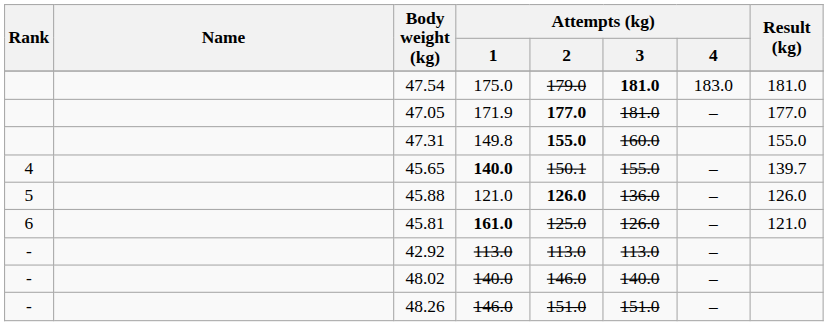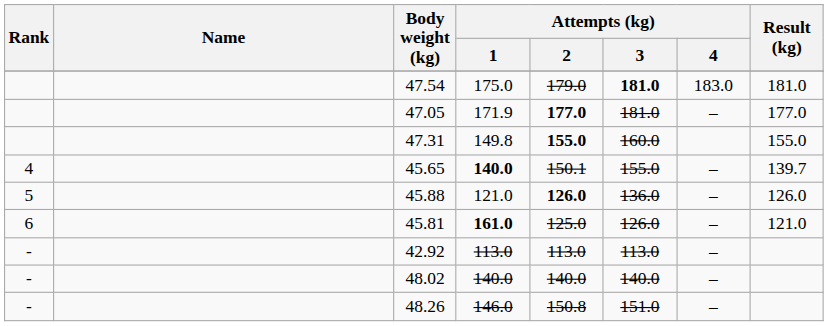 <table class="wikitable" style="text-align:center;">
 <tr>
 <th rowspan=2>Rank</th>
 <th rowspan=2 width=305>Name</th>
 <th rowspan=2 width=50>Body weight (kg)</th>
 <th colspan=4>Attempts (kg)</th>
 <th rowspan=2 width=60>Result (kg)</th>
 </tr>
 <tr>
 <th width=60>1</th>
 <th width=60>2</th>
 <th width=60>3</th>
 <th width=60>4</th>
 </tr>
 <tr>
 </tr>
 <tr>
 <td></td>
 <td align=left></td>
 <td>47.54</td>
 <td>175.0</td>
 <td><s>179.0</s></td>
 <td><strong>181.0</strong></td>
 <td>183.0  </td>
 <td>181.0</td>
 </tr>
 <tr>
 <td></td>
 <td align=left></td>
 <td>47.05</td>
 <td>171.9</td>
 <td><strong>177.0</strong></td>
 <td><s>181.0</s></td>
 <td>–</td>
 <td>177.0</td>
 </tr>
 <tr>
 <td></td>
 <td align=left></td>
 <td>47.31</td>
 <td>149.8</td>
 <td><strong>155.0</strong></td>
 <td><s>160.0</s></td>
 <td></td>
 <td>155.0</td>
 </tr>
 <tr>
 <td>4</td>
 <td align=left></td>
 <td>45.65</td>
 <td><strong>140.0</strong></td>
 <td><s>150.1</s></td>
 <td><s>155.0</s></td>
 <td>–</td>
 <td>139.7</td>
 </tr>
 <tr>
 <td>5</td>
 <td align=left></td>
 <td>45.88</td>
 <td>121.0</td>
 <td><strong>126.0</strong></td>
 <td><s>136.0</s></td>
 <td>–</td>
 <td>126.0</td>
 </tr>
 <tr>
 <td>6</td>
 <td align=left></td>
 <td>45.81</td>
 <td><strong>161.0</strong></td>
 <td><s>125.0</s></td>
 <td><s>126.0</s></td>
 <td>–</td>
 <td>121.0</td>
 </tr>
 <tr>
 <td>-</td>
 <td align=left></td>
 <td>42.92</td>
 <td><s>113.0</s></td>
 <td><s>113.0</s></td>
 <td><s>113.0</s></td>
 <td>–</td>
 <td></td>
 </tr>
 <tr>
 <td>-</td>
 <td align=left></td>
 <td>48.02</td>
 <td><s>140.0</s></td>
-<td><s>146.0</s></td>
+<td><s>140.0</s></td>
 <td><s>140.0</s></td>
 <td>–</td>
 <td></td>
 </tr>
 <tr>
 <td>-</td>
 <td align=left></td>
 <td>48.26</td>
 <td><s>146.0</s></td>
-<td><s>151.0</s></td>
+<td><s>150.8</s></td>
 <td><s>151.0</s></td>
 <td>–</td>
 <td></td>
 </tr>
 </table>
